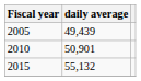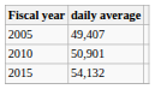 <table class="wikitable">
 <tr>
 <th>Fiscal year</th>
 <th>daily average</th>
 <th></th>
 </tr>
 <tr>
 <td>2005</td>
-<td>49,439</td>
+<td>49,407</td>
 <td></td>
 </tr>
 <tr>
 <td>2010</td>
 <td>50,901</td>
 <td></td>
 </tr>
 <tr>
 <td>2015</td>
-<td>55,132</td>
+<td>54,132</td>
 <td></td>
 </tr>
 <tr>
 </tr>
 </table>
